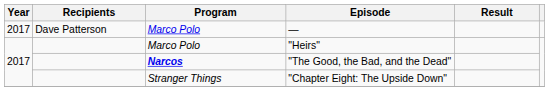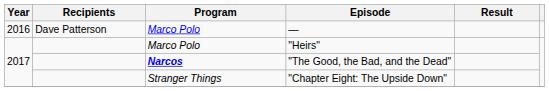 <table class="wikitable plainrowheaders" style="font-size: 90%" width=85%>
 <tr>
 <th scope="col" style="width:2%;">Year</th>
 <th scope="col" style="width:20%;">Recipients</th>
 <th scope="col" style="width:25%;">Program</th>
 <th scope="col" style="width:30%;">Episode</th>
 <th scope="col" style="width:15%;">Result</th>
 <th scope="col" class="unsortable" style="width:1%;"></th>
 </tr>
 <tr>
-<td style="text-align:center;">2017</td>
+<td style="text-align:center;">2016</td>
 <td>Dave Patterson</td>
 <td><em><a href='#'>Marco Polo</a></em></td>
 <td>—</td>
 <td></td>
 <td style="text-align:center;"></td>
 </tr>
 <tr>
 <td rowspan="3" style="text-align:center;">2017</td>
 <td></td>
 <td><em>Marco Polo</em></td>
 <td>"Heirs"</td>
 <td></td>
 <td rowspan="3" style="text-align:center;"></td>
 </tr>
 <tr>
 <td></td>
 <td><strong><em><a href='#'>Narcos</a></em></strong></td>
 <td>"The Good, the Bad, and the Dead"</td>
 <td></td>
 </tr>
 <tr>
 <td></td>
 <td><em>Stranger Things</em></td>
 <td>"Chapter Eight: The Upside Down"</td>
 <td></td>
 </tr>
 <tr>
 </tr>
 </table>
